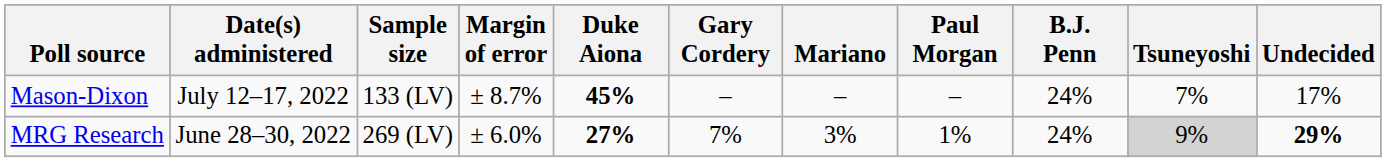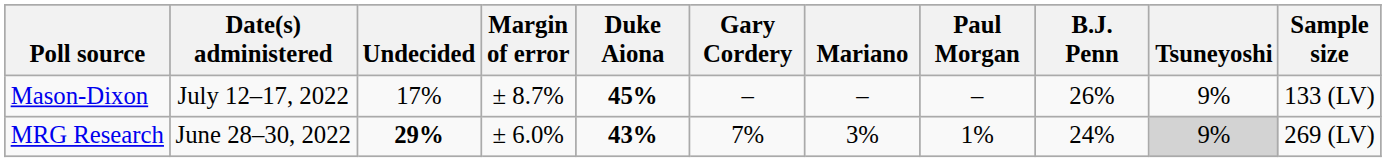 <table class="wikitable" style="font-size:90%;text-align:center;">
 <tr valign=bottom>
 <th>Poll source</th>
 <th>Date(s)<br>administered</th>
-<th>Sample<br>size</th>
+<th>Undecided</th>
 <th>Margin<br>of error</th>
 <th style="width:60px;">Duke<br>Aiona</th>
 <th style="width:60px;">Gary<br>Cordery</th>
 <th style="width:60px;"><br>Mariano</th>
 <th style="width:60px;">Paul<br>Morgan</th>
 <th style="width:60px;">B.J.<br>Penn</th>
 <th style="width:60px;"><br>Tsuneyoshi</th>
-<th>Undecided</th>
+<th>Sample<br>size</th>
 </tr>
 <tr>
 <td style="text-align:left;"><a href='#'>Mason-Dixon</a></td>
 <td>July 12–17, 2022</td>
-<td>133 (LV)</td>
+<td>17%</td>
 <td>± 8.7%</td>
 <td><strong>45%</strong></td>
 <td>–</td>
 <td>–</td>
 <td>–</td>
-<td>24%</td>
-<td>7%</td>
-<td>17%</td>
+<td>26%</td>
+<td>9%</td>
+<td>133 (LV)</td>
 </tr>
 <tr>
 <td style="text-align:left;"><a href='#'>MRG Research</a></td>
 <td>June 28–30, 2022</td>
-<td>269 (LV)</td>
+<td><strong>29%</strong></td>
 <td>± 6.0%</td>
-<td><strong>27%</strong></td>
+<td><strong>43%</strong></td>
 <td>7%</td>
 <td>3%</td>
 <td>1%</td>
 <td>24%</td>
 <td style="background: lightgrey;">9%</td>
-<td><strong>29%</strong></td>
+<td>269 (LV)</td>
 </tr>
 </table>
